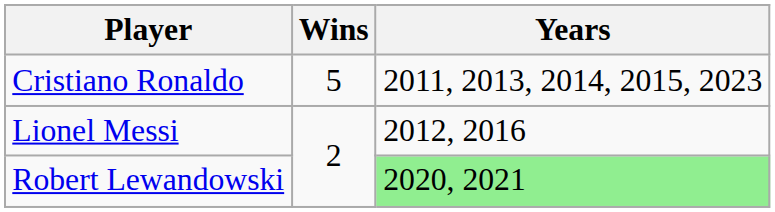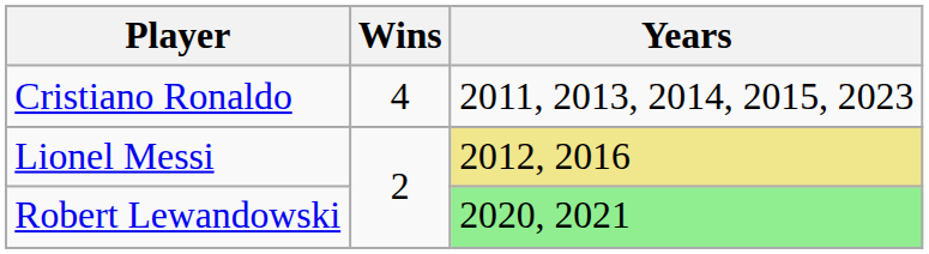 <table class="wikitable sortable">
 <tr>
 <th>Player</th>
 <th>Wins</th>
 <th>Years</th>
 </tr>
 <tr>
 <td> <a href='#'>Cristiano Ronaldo</a></td>
-<td align="center">5</td>
+<td align="center">4</td>
 <td>2011, 2013, 2014, 2015, 2023</td>
 </tr>
 <tr>
 <td> <a href='#'>Lionel Messi</a></td>
 <td rowspan="2" align="center">2</td>
-<td>2012, 2016</td>
+<td style="background: khaki;">2012, 2016</td>
 </tr>
 <tr>
 <td> <a href='#'>Robert Lewandowski</a></td>
 <td style="background: lightgreen;">2020, 2021</td>
 </tr>
 </table>
